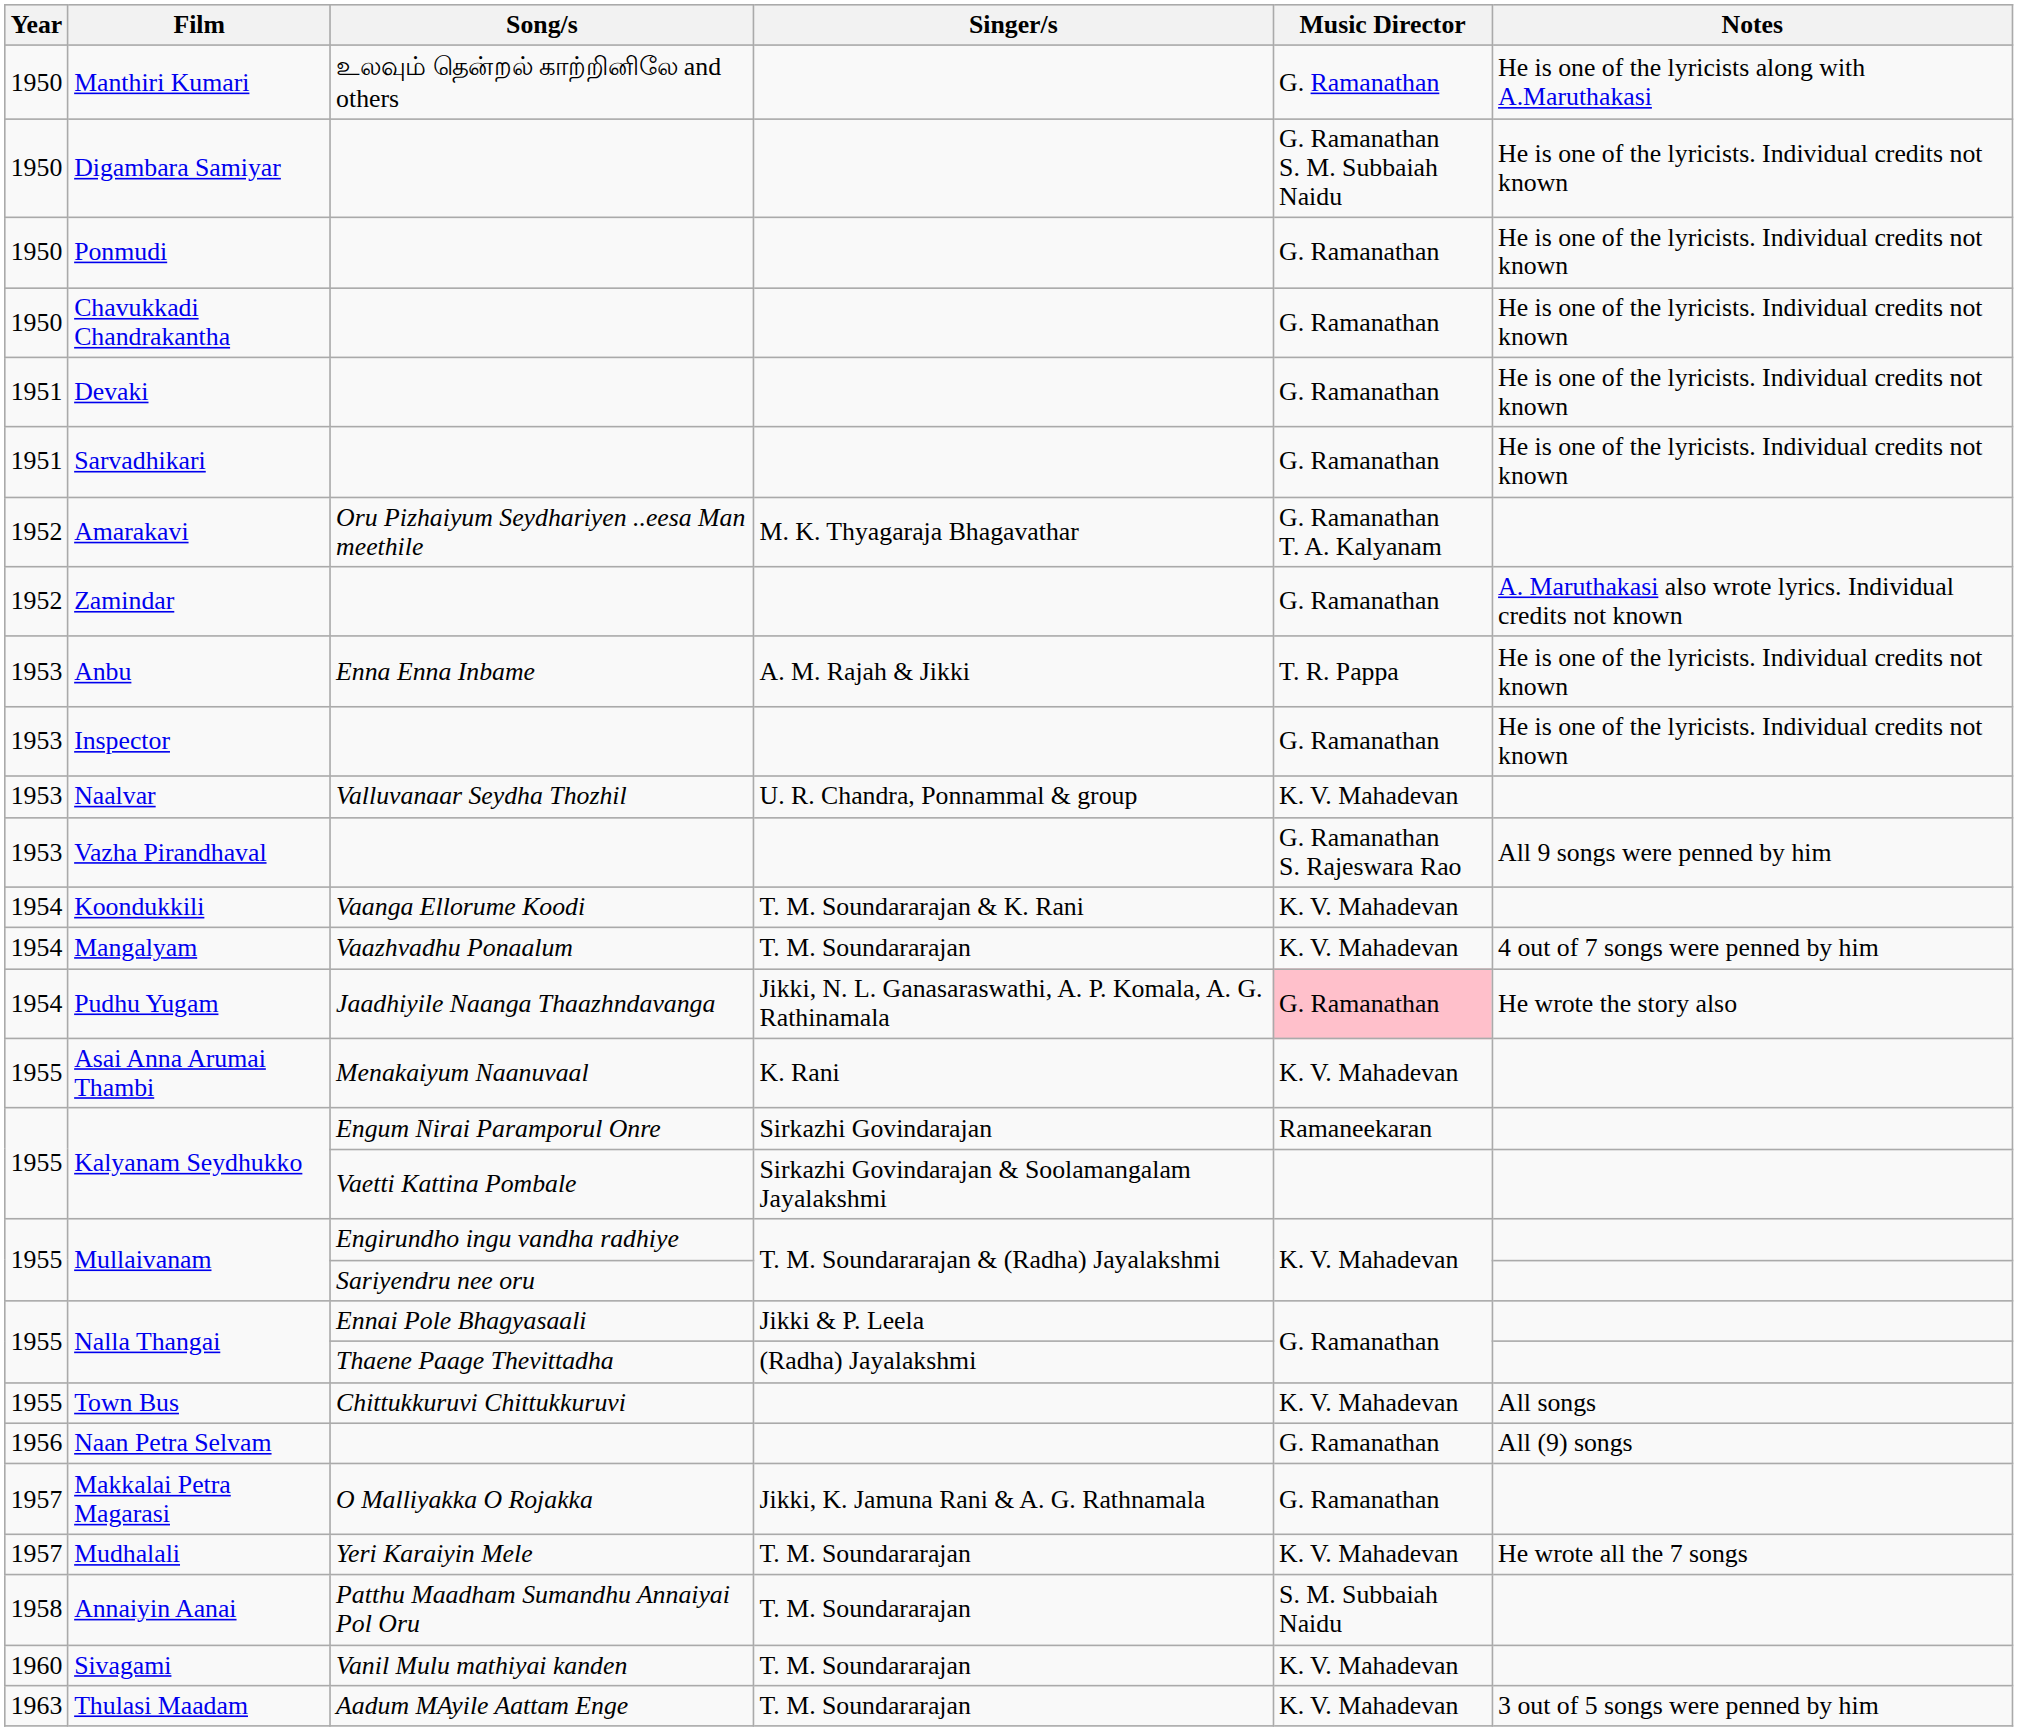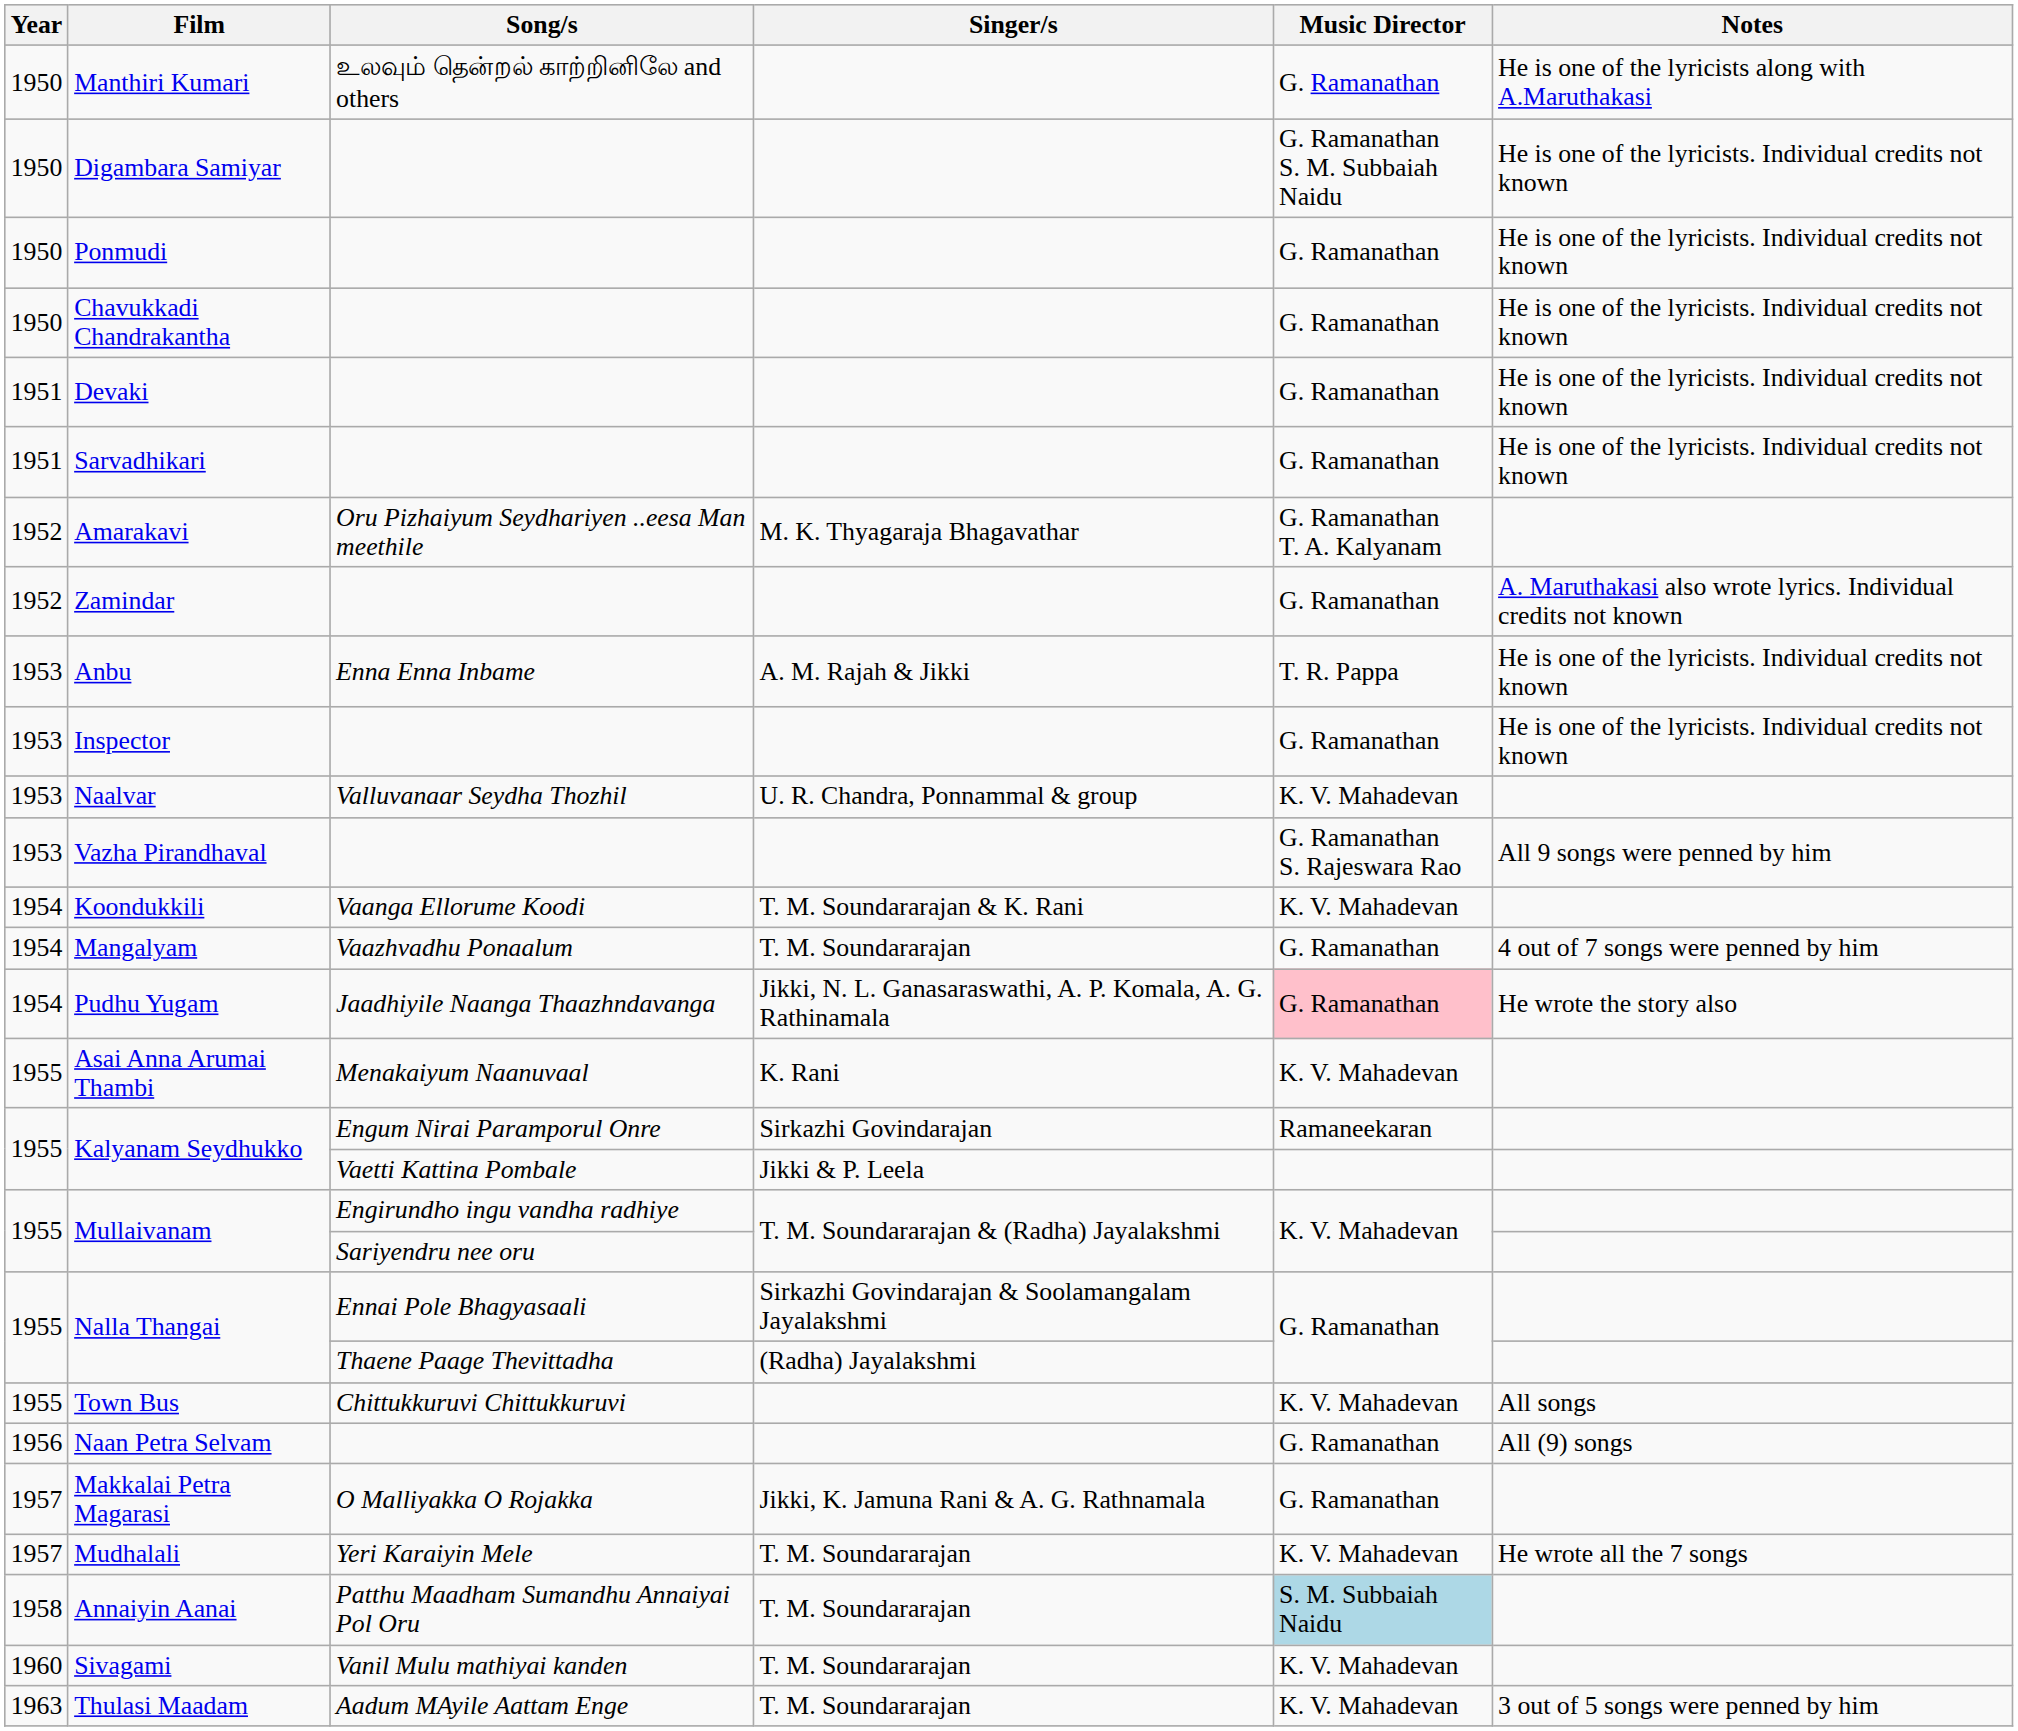 <table class="wikitable">
 <tr>
 <th>Year</th>
 <th>Film</th>
 <th>Song/s</th>
 <th>Singer/s</th>
 <th>Music Director</th>
 <th>Notes</th>
 </tr>
 <tr>
 <td>1950</td>
 <td><a href='#'>Manthiri Kumari</a></td>
 <td>உலவும் தென்றல் காற்றினிலே and others</td>
 <td></td>
 <td>G. <a href='#'>Ramanathan</a></td>
 <td>He is one of the lyricists along with <a href='#'>A.Maruthakasi</a></td>
 </tr>
 <tr --->
 <td>1950</td>
 <td><a href='#'>Digambara Samiyar</a></td>
 <td></td>
 <td></td>
 <td>G. Ramanathan<br>S. M. Subbaiah Naidu</td>
 <td>He is one of the lyricists. Individual credits not known</td>
 </tr>
 <tr>
 <td>1950</td>
 <td><a href='#'>Ponmudi</a></td>
 <td></td>
 <td></td>
 <td>G. Ramanathan</td>
 <td>He is one of the lyricists. Individual credits not known</td>
 </tr>
 <tr>
 <td>1950</td>
 <td><a href='#'>Chavukkadi Chandrakantha</a></td>
 <td></td>
 <td></td>
 <td>G. Ramanathan</td>
 <td>He is one of the lyricists. Individual credits not known</td>
 </tr>
 <tr>
 <td>1951</td>
 <td><a href='#'>Devaki</a></td>
 <td></td>
 <td></td>
 <td>G. Ramanathan</td>
 <td>He is one of the lyricists. Individual credits not known</td>
 </tr>
 <tr>
 <td>1951</td>
 <td><a href='#'>Sarvadhikari</a></td>
 <td></td>
 <td></td>
 <td>G. Ramanathan</td>
 <td>He is one of the lyricists. Individual credits not known</td>
 </tr>
 <tr>
 <td>1952</td>
 <td><a href='#'>Amarakavi</a></td>
 <td><em>Oru Pizhaiyum Seydhariyen ..eesa Man meethile</em></td>
 <td>M. K. Thyagaraja Bhagavathar</td>
 <td>G. Ramanathan<br>T. A. Kalyanam</td>
 <td></td>
 </tr>
 <tr>
 <td>1952</td>
 <td><a href='#'>Zamindar</a></td>
 <td></td>
 <td></td>
 <td>G. Ramanathan</td>
 <td><a href='#'>A. Maruthakasi</a> also wrote lyrics. Individual credits not known</td>
 </tr>
 <tr>
 <td>1953</td>
 <td><a href='#'>Anbu</a></td>
 <td><em>Enna Enna Inbame</em></td>
 <td>A. M. Rajah & Jikki</td>
 <td>T. R. Pappa</td>
 <td>He is one of the lyricists. Individual credits not known</td>
 </tr>
 <tr>
 <td>1953</td>
 <td><a href='#'>Inspector</a></td>
 <td></td>
 <td></td>
 <td>G. Ramanathan</td>
 <td>He is one of the lyricists. Individual credits not known</td>
 </tr>
 <tr>
 <td>1953</td>
 <td><a href='#'>Naalvar</a></td>
 <td><em>Valluvanaar Seydha Thozhil</em></td>
 <td>U. R. Chandra, Ponnammal & group</td>
 <td>K. V. Mahadevan</td>
 <td></td>
 </tr>
 <tr>
 <td>1953</td>
 <td><a href='#'>Vazha Pirandhaval</a></td>
 <td></td>
 <td></td>
 <td>G. Ramanathan<br>S. Rajeswara Rao</td>
 <td>All 9 songs were penned by him</td>
 </tr>
 <tr>
 <td>1954</td>
 <td><a href='#'>Koondukkili</a></td>
 <td><em>Vaanga Ellorume Koodi</em></td>
 <td>T. M. Soundararajan & K. Rani</td>
 <td>K. V. Mahadevan</td>
 <td></td>
 </tr>
 <tr>
 <td>1954</td>
 <td><a href='#'>Mangalyam</a></td>
 <td><em>Vaazhvadhu Ponaalum</em></td>
 <td>T. M. Soundararajan</td>
-<td>K. V. Mahadevan</td>
+<td>G. Ramanathan</td>
 <td>4 out of 7 songs were penned by him</td>
 </tr>
 <tr>
 <td>1954</td>
 <td><a href='#'>Pudhu Yugam</a></td>
 <td><em>Jaadhiyile Naanga Thaazhndavanga</em></td>
 <td>Jikki, N. L. Ganasaraswathi, A. P. Komala, A. G. Rathinamala</td>
 <td style="background: pink;">G. Ramanathan</td>
 <td>He wrote the story also</td>
 </tr>
 <tr>
 <td>1955</td>
 <td><a href='#'>Asai Anna Arumai Thambi</a></td>
 <td><em>Menakaiyum Naanuvaal</em></td>
 <td>K. Rani</td>
 <td>K. V. Mahadevan</td>
 <td></td>
 </tr>
 <tr>
 <td rowspan=2>1955</td>
 <td rowspan=2><a href='#'>Kalyanam Seydhukko</a></td>
 <td><em>Engum Nirai Paramporul Onre</em></td>
 <td>Sirkazhi Govindarajan</td>
 <td>Ramaneekaran</td>
 <td></td>
 </tr>
 <tr>
 <td><em>Vaetti Kattina Pombale</em></td>
-<td>Sirkazhi Govindarajan & Soolamangalam Jayalakshmi</td>
+<td>Jikki & P. Leela</td>
 <td></td>
 <td></td>
 </tr>
 <tr>
 <td rowspan=2>1955</td>
 <td rowspan=2><a href='#'>Mullaivanam</a></td>
 <td><em>Engirundho ingu vandha radhiye</em></td>
 <td rowspan=2>T. M. Soundararajan & (Radha) Jayalakshmi</td>
 <td rowspan=2>K. V. Mahadevan</td>
 <td></td>
 </tr>
 <tr>
 <td><em>Sariyendru nee oru</em></td>
 <td></td>
 </tr>
 <tr>
 <td rowspan=2>1955</td>
 <td rowspan=2><a href='#'>Nalla Thangai</a></td>
 <td><em>Ennai Pole Bhagyasaali</em></td>
-<td>Jikki & P. Leela</td>
+<td>Sirkazhi Govindarajan & Soolamangalam Jayalakshmi</td>
 <td rowspan=2>G. Ramanathan</td>
 <td></td>
 </tr>
 <tr>
 <td><em>Thaene Paage Thevittadha</em></td>
 <td>(Radha) Jayalakshmi</td>
 <td></td>
 </tr>
 <tr>
 <td>1955</td>
 <td><a href='#'>Town Bus</a></td>
 <td><em>Chittukkuruvi Chittukkuruvi</em></td>
 <td></td>
 <td>K. V. Mahadevan</td>
 <td>All songs</td>
 </tr>
 <tr>
 <td>1956</td>
 <td><a href='#'>Naan Petra Selvam</a></td>
 <td></td>
 <td></td>
 <td>G. Ramanathan</td>
 <td>All (9) songs</td>
 </tr>
 <tr>
 <td>1957</td>
 <td><a href='#'>Makkalai Petra Magarasi</a></td>
 <td><em>O Malliyakka O Rojakka</em></td>
 <td>Jikki, K. Jamuna Rani & A. G. Rathnamala</td>
 <td>G. Ramanathan</td>
 <td></td>
 </tr>
 <tr>
 <td>1957</td>
 <td><a href='#'>Mudhalali</a></td>
 <td><em>Yeri Karaiyin Mele</em></td>
 <td>T. M. Soundararajan</td>
 <td>K. V. Mahadevan</td>
 <td>He wrote all the 7 songs</td>
 </tr>
 <tr>
 <td>1958</td>
 <td><a href='#'>Annaiyin Aanai</a></td>
 <td><em>Patthu Maadham Sumandhu  Annaiyai Pol Oru</em></td>
 <td>T. M. Soundararajan</td>
-<td>S. M. Subbaiah Naidu</td>
+<td style="background: lightblue;">S. M. Subbaiah Naidu</td>
 <td></td>
 </tr>
 <tr>
 <td>1960</td>
 <td><a href='#'>Sivagami</a></td>
 <td><em>Vanil Mulu mathiyai kanden</em></td>
 <td>T. M. Soundararajan</td>
 <td>K. V. Mahadevan</td>
 <td He wrote 3 songs -MKTs last film></td>
 </tr>
 <tr>
 <td>1963</td>
 <td><a href='#'>Thulasi Maadam</a></td>
 <td><em>Aadum MAyile Aattam Enge</em></td>
 <td>T. M. Soundararajan</td>
 <td>K. V. Mahadevan</td>
 <td>3 out of 5 songs were penned by him</td>
 </tr>
 </table>
